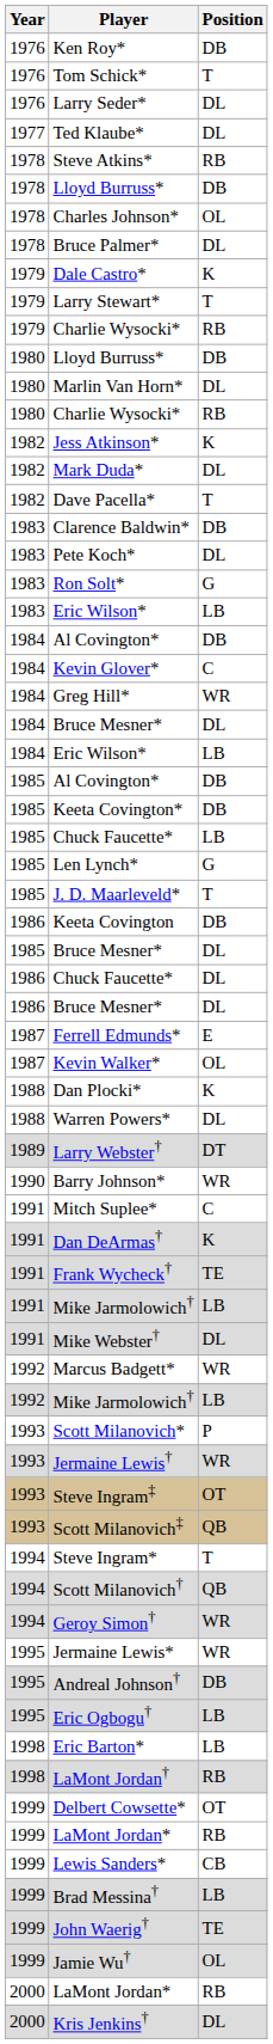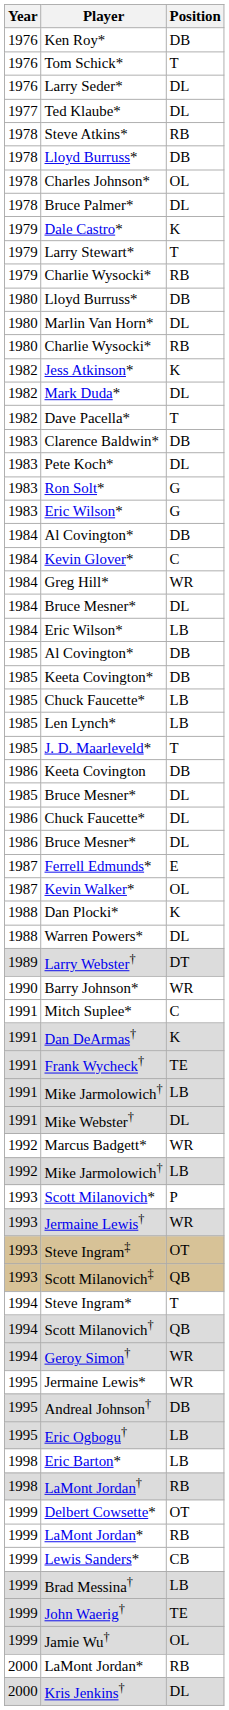 <table class=wikitable>
 <tr>
 <th>Year</th>
 <th>Player</th>
 <th>Position</th>
 </tr>
 <tr style="background: #ffffff;">
 <td>1976</td>
 <td>Ken Roy*</td>
 <td>DB</td>
 </tr>
 <tr style="background: #ffffff;">
 <td>1976</td>
 <td>Tom Schick*</td>
 <td>T</td>
 </tr>
 <tr style="background: #ffffff;">
 <td>1976</td>
 <td>Larry Seder*</td>
 <td>DL</td>
 </tr>
 <tr style="background: #ffffff;">
 <td>1977</td>
 <td>Ted Klaube*</td>
 <td>DL</td>
 </tr>
 <tr style="background: #ffffff;">
 <td>1978</td>
 <td>Steve Atkins*</td>
 <td>RB</td>
 </tr>
 <tr style="background: #ffffff;">
 <td>1978</td>
 <td><a href='#'>Lloyd Burruss</a>*</td>
 <td>DB</td>
 </tr>
 <tr style="background: #ffffff;">
 <td>1978</td>
 <td>Charles Johnson*</td>
 <td>OL</td>
 </tr>
 <tr style="background: #ffffff;">
 <td>1978</td>
 <td>Bruce Palmer*</td>
 <td>DL</td>
 </tr>
 <tr style="background: #ffffff;">
 <td>1979</td>
 <td><a href='#'>Dale Castro</a>*</td>
 <td>K</td>
 </tr>
 <tr style="background: #ffffff;">
 <td>1979</td>
 <td>Larry Stewart*</td>
 <td>T</td>
 </tr>
 <tr style="background: #ffffff;">
 <td>1979</td>
 <td>Charlie Wysocki*</td>
 <td>RB</td>
 </tr>
 <tr style="background: #ffffff;">
 <td>1980</td>
 <td>Lloyd Burruss*</td>
 <td>DB</td>
 </tr>
 <tr style="background: #ffffff;">
 <td>1980</td>
 <td>Marlin Van Horn*</td>
 <td>DL</td>
 </tr>
 <tr style="background: #ffffff;">
 <td>1980</td>
 <td>Charlie Wysocki*</td>
 <td>RB</td>
 </tr>
 <tr style="background: #ffffff;">
 <td>1982</td>
 <td><a href='#'>Jess Atkinson</a>*</td>
 <td>K</td>
 </tr>
 <tr style="background: #ffffff;">
 <td>1982</td>
 <td><a href='#'>Mark Duda</a>*</td>
 <td>DL</td>
 </tr>
 <tr style="background: #ffffff;">
 <td>1982</td>
 <td>Dave Pacella*</td>
 <td>T</td>
 </tr>
 <tr style="background: #ffffff;">
 <td>1983</td>
 <td>Clarence Baldwin*</td>
 <td>DB</td>
 </tr>
 <tr style="background: #ffffff;">
 <td>1983</td>
 <td>Pete Koch*</td>
 <td>DL</td>
 </tr>
 <tr style="background: #ffffff;">
 <td>1983</td>
 <td><a href='#'>Ron Solt</a>*</td>
 <td>G</td>
 </tr>
 <tr style="background: #ffffff;">
 <td>1983</td>
 <td><a href='#'>Eric Wilson</a>*</td>
-<td>LB</td>
+<td>G</td>
 </tr>
 <tr style="background: #ffffff;">
 <td>1984</td>
 <td>Al Covington*</td>
 <td>DB</td>
 </tr>
 <tr style="background: #ffffff;">
 <td>1984</td>
 <td><a href='#'>Kevin Glover</a>*</td>
 <td>C</td>
 </tr>
 <tr style="background: #ffffff;">
 <td>1984</td>
 <td>Greg Hill*</td>
 <td>WR</td>
 </tr>
 <tr style="background: #ffffff;">
 <td>1984</td>
 <td>Bruce Mesner*</td>
 <td>DL</td>
 </tr>
 <tr style="background: #ffffff;">
 <td>1984</td>
 <td>Eric Wilson*</td>
 <td>LB</td>
 </tr>
 <tr style="background: #ffffff;">
 <td>1985</td>
 <td>Al Covington*</td>
 <td>DB</td>
 </tr>
 <tr style="background: #ffffff;">
 <td>1985</td>
 <td>Keeta Covington*</td>
 <td>DB</td>
 </tr>
 <tr style="background: #ffffff;">
 <td>1985</td>
 <td>Chuck Faucette*</td>
 <td>LB</td>
 </tr>
 <tr style="background: #ffffff;">
 <td>1985</td>
 <td>Len Lynch*</td>
-<td>G</td>
+<td>LB</td>
 </tr>
 <tr style="background: #ffffff;">
 <td>1985</td>
 <td><a href='#'>J. D. Maarleveld</a>*</td>
 <td>T</td>
 </tr>
 <tr style="background: #ffffff;">
 <td>1986</td>
 <td>Keeta Covington</td>
 <td>DB</td>
 </tr>
 <tr style="background: #ffffff;">
 <td>1985</td>
 <td>Bruce Mesner*</td>
 <td>DL</td>
 </tr>
 <tr style="background: #ffffff;">
 <td>1986</td>
 <td>Chuck Faucette*</td>
 <td>DL</td>
 </tr>
 <tr style="background: #ffffff;">
 <td>1986</td>
 <td>Bruce Mesner*</td>
 <td>DL</td>
 </tr>
 <tr style="background: #ffffff;">
 <td>1987</td>
 <td><a href='#'>Ferrell Edmunds</a>*</td>
 <td>E</td>
 </tr>
 <tr style="background: #ffffff;">
 <td>1987</td>
 <td><a href='#'>Kevin Walker</a>*</td>
 <td>OL</td>
 </tr>
 <tr style="background: #ffffff;">
 <td>1988</td>
 <td>Dan Plocki*</td>
 <td>K</td>
 </tr>
 <tr style="background: #ffffff;">
 <td>1988</td>
 <td>Warren Powers*</td>
 <td>DL</td>
 </tr>
 <tr style="background:#dcdcdc">
 <td>1989</td>
 <td><a href='#'>Larry Webster</a><sup>†</sup></td>
 <td>DT</td>
 </tr>
 <tr style="background: #ffffff;">
 <td>1990</td>
 <td>Barry Johnson*</td>
 <td>WR</td>
 </tr>
 <tr style="background: #ffffff;">
 <td>1991</td>
 <td>Mitch Suplee*</td>
 <td>C</td>
 </tr>
 <tr style="background:#dcdcdc">
 <td>1991</td>
 <td><a href='#'>Dan DeArmas</a><sup>†</sup></td>
 <td>K</td>
 </tr>
 <tr style="background:#dcdcdc">
 <td>1991</td>
 <td><a href='#'>Frank Wycheck</a><sup>†</sup></td>
 <td>TE</td>
 </tr>
 <tr style="background:#dcdcdc">
 <td>1991</td>
 <td>Mike Jarmolowich<sup>†</sup></td>
 <td>LB</td>
 </tr>
 <tr style="background:#dcdcdc">
 <td>1991</td>
 <td>Mike Webster<sup>†</sup></td>
 <td>DL</td>
 </tr>
 <tr style="background: #ffffff;">
 <td>1992</td>
 <td>Marcus Badgett*</td>
 <td>WR</td>
 </tr>
 <tr style="background:#dcdcdc">
 <td>1992</td>
 <td>Mike Jarmolowich<sup>†</sup></td>
 <td>LB</td>
 </tr>
 <tr style="background: #ffffff;">
 <td>1993</td>
 <td><a href='#'>Scott Milanovich</a>*</td>
 <td>P</td>
 </tr>
 <tr style="background:#dcdcdc">
 <td>1993</td>
 <td><a href='#'>Jermaine Lewis</a><sup>†</sup></td>
 <td>WR</td>
 </tr>
 <tr style="background:#d7c297">
 <td>1993</td>
 <td>Steve Ingram<sup>‡</sup></td>
 <td>OT</td>
 </tr>
 <tr style="background:#d7c297">
 <td>1993</td>
 <td>Scott Milanovich<sup>‡</sup></td>
 <td>QB</td>
 </tr>
 <tr style="background: #ffffff;">
 <td>1994</td>
 <td>Steve Ingram*</td>
 <td>T</td>
 </tr>
 <tr style="background:#dcdcdc">
 <td>1994</td>
 <td>Scott Milanovich<sup>†</sup></td>
 <td>QB</td>
 </tr>
 <tr style="background:#dcdcdc">
 <td>1994</td>
 <td><a href='#'>Geroy Simon</a><sup>†</sup></td>
 <td>WR</td>
 </tr>
 <tr style="background: #ffffff;">
 <td>1995</td>
 <td>Jermaine Lewis*</td>
 <td>WR</td>
 </tr>
 <tr style="background:#dcdcdc">
 <td>1995</td>
 <td>Andreal Johnson<sup>†</sup></td>
 <td>DB</td>
 </tr>
 <tr style="background:#dcdcdc">
 <td>1995</td>
 <td><a href='#'>Eric Ogbogu</a><sup>†</sup></td>
 <td>LB</td>
 </tr>
 <tr style="background: #ffffff;">
 <td>1998</td>
 <td><a href='#'>Eric Barton</a>*</td>
 <td>LB</td>
 </tr>
 <tr style="background:#dcdcdc">
 <td>1998</td>
 <td><a href='#'>LaMont Jordan</a><sup>†</sup></td>
 <td>RB</td>
 </tr>
 <tr style="background: #ffffff;">
 <td>1999</td>
 <td><a href='#'>Delbert Cowsette</a>*</td>
 <td>OT</td>
 </tr>
 <tr style="background: #ffffff;">
 <td>1999</td>
 <td><a href='#'>LaMont Jordan</a>*</td>
 <td>RB</td>
 </tr>
 <tr style="background: #ffffff;">
 <td>1999</td>
 <td><a href='#'>Lewis Sanders</a>*</td>
 <td>CB</td>
 </tr>
 <tr style="background:#dcdcdc">
 <td>1999</td>
 <td>Brad Messina<sup>†</sup></td>
 <td>LB</td>
 </tr>
 <tr style="background:#dcdcdc">
 <td>1999</td>
 <td><a href='#'>John Waerig</a><sup>†</sup></td>
 <td>TE</td>
 </tr>
 <tr style="background:#dcdcdc">
 <td>1999</td>
 <td>Jamie Wu<sup>†</sup></td>
 <td>OL</td>
 </tr>
 <tr style="background: #ffffff;">
 <td>2000</td>
 <td>LaMont Jordan*</td>
 <td>RB</td>
 </tr>
 <tr style="background:#dcdcdc">
 <td>2000</td>
 <td><a href='#'>Kris Jenkins</a><sup>†</sup></td>
 <td>DL</td>
 </tr>
 </table>
